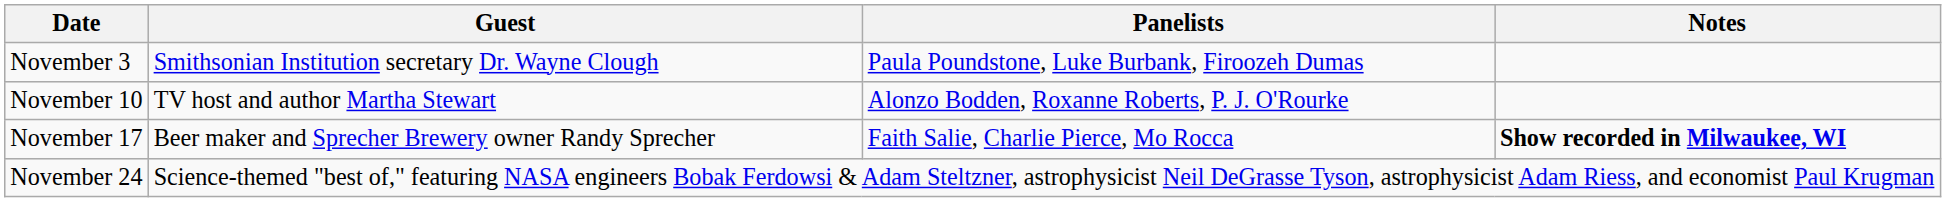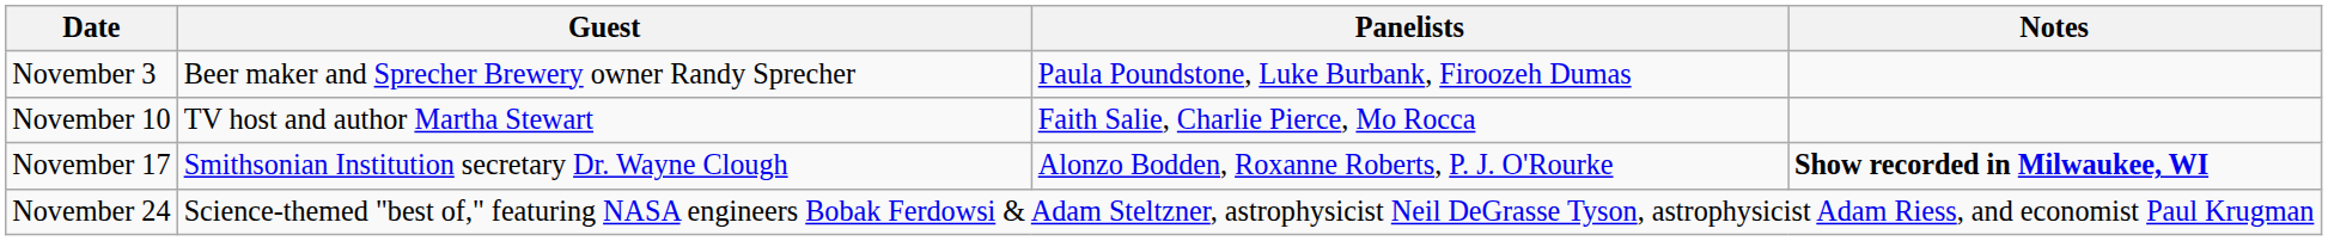 <table class="wikitable">
 <tr>
 <th>Date</th>
 <th>Guest</th>
 <th>Panelists</th>
 <th>Notes</th>
 </tr>
 <tr>
 <td>November 3</td>
-<td><a href='#'>Smithsonian Institution</a> secretary <a href='#'>Dr. Wayne Clough</a></td>
+<td>Beer maker and <a href='#'>Sprecher Brewery</a> owner Randy Sprecher</td>
 <td><a href='#'>Paula Poundstone</a>, <a href='#'>Luke Burbank</a>, <a href='#'>Firoozeh Dumas</a></td>
 <td></td>
 </tr>
 <tr>
 <td>November 10</td>
 <td>TV host and author <a href='#'>Martha Stewart</a></td>
-<td><a href='#'>Alonzo Bodden</a>, <a href='#'>Roxanne Roberts</a>, <a href='#'>P. J. O'Rourke</a></td>
+<td><a href='#'>Faith Salie</a>, <a href='#'>Charlie Pierce</a>, <a href='#'>Mo Rocca</a></td>
 <td></td>
 </tr>
 <tr>
 <td>November 17</td>
-<td>Beer maker and <a href='#'>Sprecher Brewery</a> owner Randy Sprecher</td>
-<td><a href='#'>Faith Salie</a>, <a href='#'>Charlie Pierce</a>, <a href='#'>Mo Rocca</a></td>
+<td><a href='#'>Smithsonian Institution</a> secretary <a href='#'>Dr. Wayne Clough</a></td>
+<td><a href='#'>Alonzo Bodden</a>, <a href='#'>Roxanne Roberts</a>, <a href='#'>P. J. O'Rourke</a></td>
 <td><strong>Show recorded in <a href='#'>Milwaukee, WI</a></strong></td>
 </tr>
 <tr>
 <td>November 24</td>
 <td colspan="3">Science-themed "best of," featuring <a href='#'>NASA</a> engineers <a href='#'>Bobak Ferdowsi</a> & <a href='#'>Adam Steltzner</a>, astrophysicist <a href='#'>Neil DeGrasse Tyson</a>, astrophysicist <a href='#'>Adam Riess</a>, and economist <a href='#'>Paul Krugman</a></td>
 </tr>
 </table>
